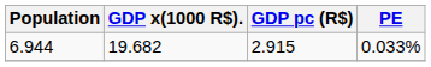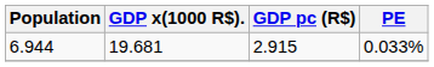 <table class="wikitable" border="1">
 <tr>
 <th>Population </th>
 <th><a href='#'>GDP</a> x(1000 R$).</th>
 <th><a href='#'>GDP pc</a> (R$)</th>
 <th><a href='#'>PE</a></th>
 </tr>
 <tr>
 <td>6.944</td>
-<td>19.682</td>
+<td>19.681</td>
 <td>2.915</td>
 <td>0.033%</td>
 </tr>
 <tr>
 </tr>
 </table>
